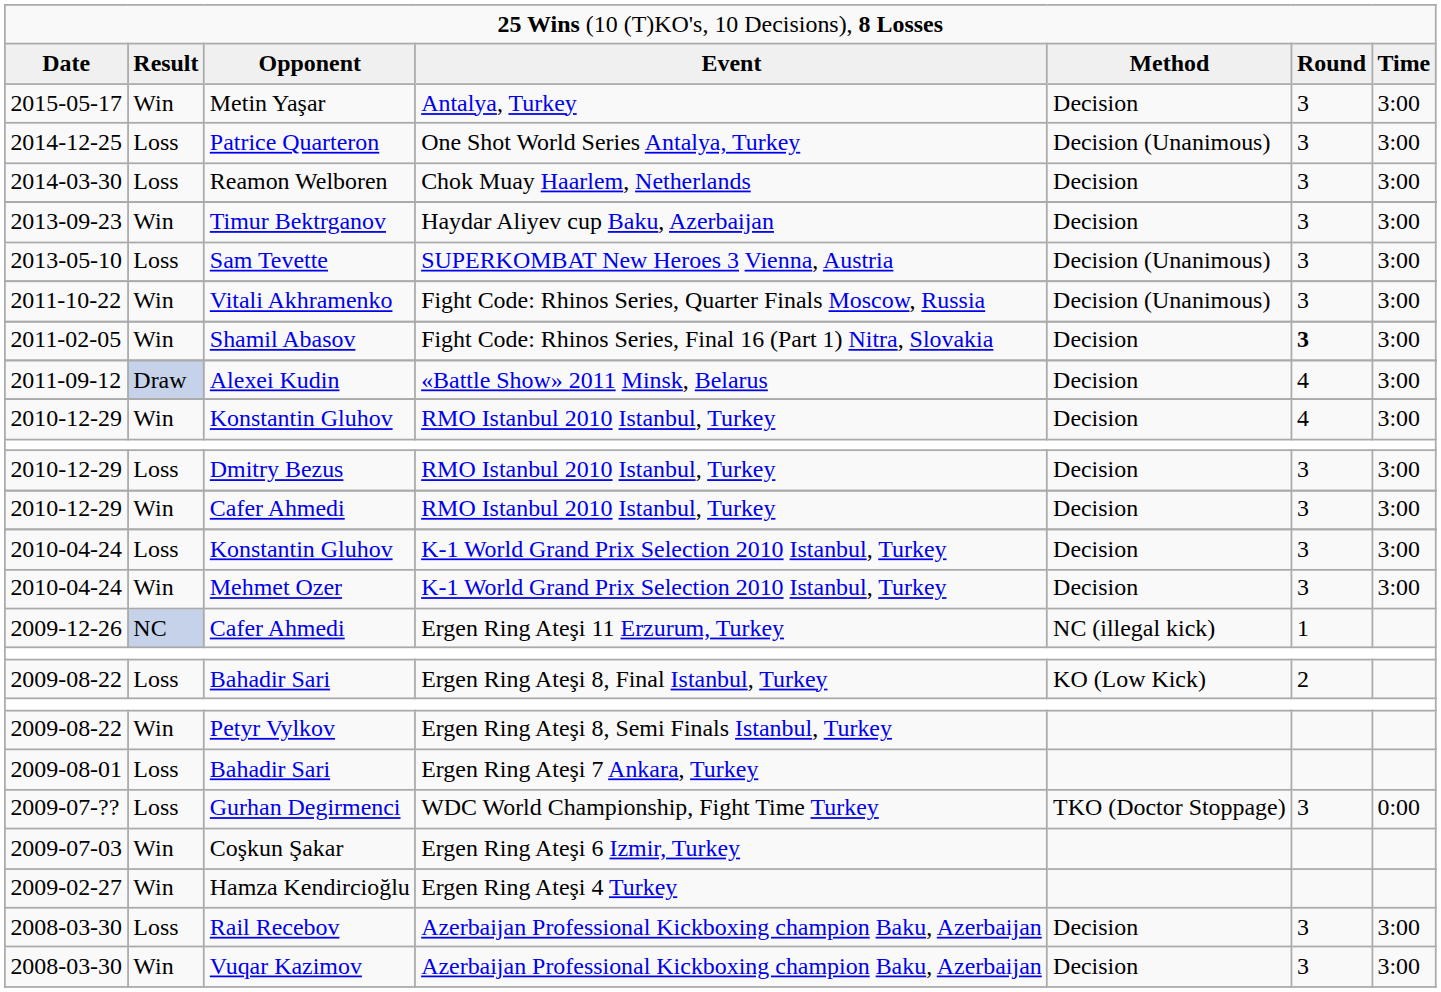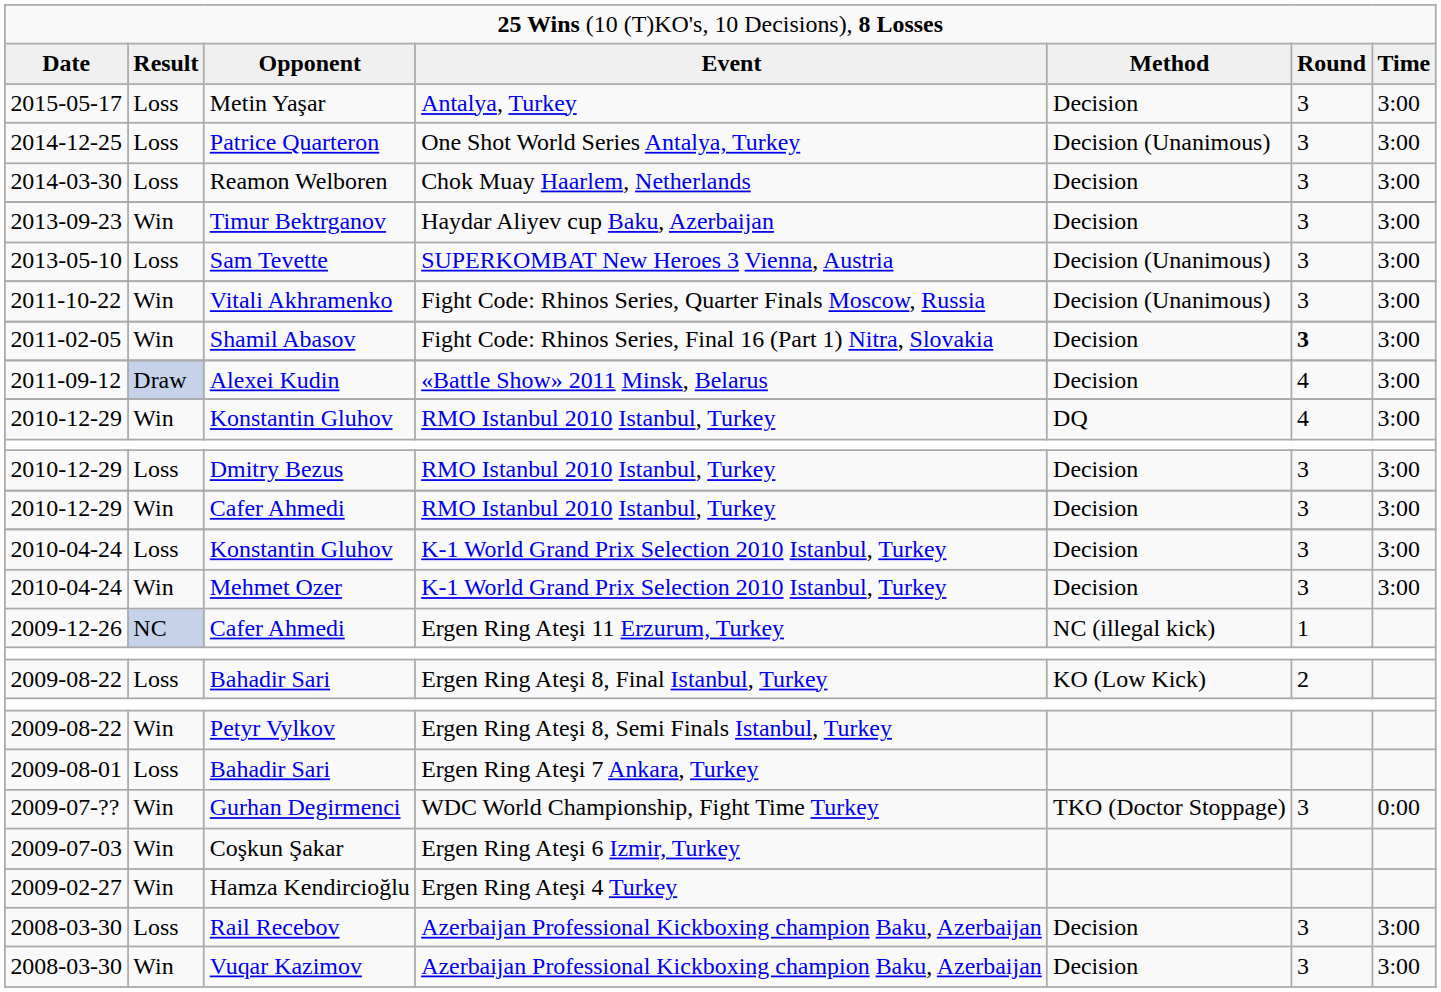 <table class="wikitable" style="margin:0.5em auto; font-size:85%">
 <tr>
 <td style="text-align: center" colspan=8><strong>25 Wins</strong> (10 (T)KO's, 10 Decisions), <strong>8 Losses</strong></td>
 </tr>
 <tr>
 <td align="center" style="border-style: none none solid solid; background: #f0f0f0"><strong>Date</strong></td>
 <td align="center" style="border-style: none none solid solid; background: #f0f0f0"><strong>Result</strong></td>
 <td align="center" style="border-style: none none solid solid; background: #f0f0f0"><strong>Opponent</strong></td>
 <td align="center" style="border-style: none none solid solid; background: #f0f0f0"><strong>Event</strong></td>
 <td align="center" style="border-style: none none solid solid; background: #f0f0f0"><strong>Method</strong></td>
 <td align="center" style="border-style: none none solid solid; background: #f0f0f0"><strong>Round</strong></td>
 <td align="center" style="border-style: none none solid solid; background: #f0f0f0"><strong>Time</strong></td>
 </tr>
 <tr>
 <td>2015-05-17</td>
-<td>Win</td>
+<td>Loss</td>
 <td> Metin Yaşar</td>
 <td><a href='#'>Antalya</a>, <a href='#'>Turkey</a></td>
 <td>Decision</td>
 <td>3</td>
 <td>3:00</td>
 </tr>
 <tr>
 <td>2014-12-25</td>
 <td>Loss</td>
 <td> <a href='#'>Patrice Quarteron</a></td>
 <td>One Shot World Series <a href='#'>Antalya, Turkey</a></td>
 <td>Decision (Unanimous)</td>
 <td>3</td>
 <td>3:00</td>
 </tr>
 <tr>
 <td>2014-03-30</td>
 <td>Loss</td>
 <td> Reamon Welboren</td>
 <td>Chok Muay <a href='#'>Haarlem</a>, <a href='#'>Netherlands</a></td>
 <td>Decision</td>
 <td>3</td>
 <td>3:00</td>
 </tr>
 <tr>
 </tr>
 <tr>
 <td>2013-09-23</td>
 <td>Win</td>
 <td> <a href='#'>Timur Bektrganov</a></td>
 <td>Haydar Aliyev cup  <a href='#'>Baku</a>, <a href='#'>Azerbaijan</a></td>
 <td>Decision</td>
 <td>3</td>
 <td>3:00</td>
 </tr>
 <tr>
 <td>2013-05-10</td>
 <td>Loss</td>
 <td> <a href='#'>Sam Tevette</a></td>
 <td><a href='#'>SUPERKOMBAT New Heroes 3</a> <a href='#'>Vienna</a>, <a href='#'>Austria</a></td>
 <td>Decision (Unanimous)</td>
 <td>3</td>
 <td>3:00</td>
 </tr>
 <tr>
 </tr>
 <tr>
 <td>2011-10-22</td>
 <td>Win</td>
 <td> <a href='#'>Vitali Akhramenko</a></td>
 <td>Fight Code: Rhinos Series, Quarter Finals <a href='#'>Moscow</a>, <a href='#'>Russia</a></td>
 <td>Decision (Unanimous)</td>
 <td>3</td>
 <td>3:00</td>
 </tr>
 <tr>
 </tr>
 <tr>
 <td>2011-02-05</td>
 <td>Win</td>
 <td> <a href='#'>Shamil Abasov</a></td>
 <td>Fight Code: Rhinos Series, Final 16 (Part 1) <a href='#'>Nitra</a>, <a href='#'>Slovakia</a></td>
 <td>Decision</td>
 <td><strong>3</strong></td>
 <td>3:00</td>
 </tr>
 <tr>
 </tr>
 <tr>
 <td>2011-09-12</td>
 <td style="background: #c5d2ea">Draw</td>
 <td> <a href='#'>Alexei Kudin</a></td>
 <td><a href='#'>«Battle Show» 2011</a> <a href='#'>Minsk</a>, <a href='#'>Belarus</a></td>
 <td>Decision</td>
 <td>4</td>
 <td>3:00</td>
 </tr>
 <tr>
 </tr>
 <tr>
 <td>2010-12-29</td>
 <td>Win</td>
 <td> <a href='#'>Konstantin Gluhov</a></td>
 <td><a href='#'>RMO Istanbul 2010</a> <a href='#'>Istanbul</a>, <a href='#'>Turkey</a></td>
-<td>Decision</td>
+<td>DQ</td>
 <td>4</td>
 <td>3:00</td>
 </tr>
 <tr>
 <th style=background:white colspan=9></th>
 </tr>
 <tr>
 <td>2010-12-29</td>
 <td>Loss</td>
 <td> <a href='#'>Dmitry Bezus</a></td>
 <td><a href='#'>RMO Istanbul 2010</a> <a href='#'>Istanbul</a>, <a href='#'>Turkey</a></td>
 <td>Decision</td>
 <td>3</td>
 <td>3:00</td>
 </tr>
 <tr>
 </tr>
 <tr>
 <td>2010-12-29</td>
 <td>Win</td>
 <td> <a href='#'>Cafer Ahmedi</a></td>
 <td><a href='#'>RMO Istanbul 2010</a> <a href='#'>Istanbul</a>, <a href='#'>Turkey</a></td>
 <td>Decision</td>
 <td>3</td>
 <td>3:00</td>
 </tr>
 <tr>
 </tr>
 <tr>
 <td>2010-04-24</td>
 <td>Loss</td>
 <td> <a href='#'>Konstantin Gluhov</a></td>
 <td><a href='#'>K-1 World Grand Prix Selection 2010</a> <a href='#'>Istanbul</a>, <a href='#'>Turkey</a></td>
 <td>Decision</td>
 <td>3</td>
 <td>3:00</td>
 </tr>
 <tr>
 <td>2010-04-24</td>
 <td>Win</td>
 <td> <a href='#'>Mehmet Ozer</a></td>
 <td><a href='#'>K-1 World Grand Prix Selection 2010</a> <a href='#'>Istanbul</a>, <a href='#'>Turkey</a></td>
 <td>Decision</td>
 <td>3</td>
 <td>3:00</td>
 </tr>
 <tr>
 <td>2009-12-26</td>
 <td style="background: #c5d2ea">NC</td>
 <td> <a href='#'>Cafer Ahmedi</a></td>
 <td>Ergen Ring Ateşi 11 <a href='#'>Erzurum, Turkey</a></td>
 <td>NC (illegal kick)</td>
 <td>1</td>
 <td></td>
 </tr>
 <tr>
 <th style=background:white colspan=9></th>
 </tr>
 <tr>
 <td>2009-08-22</td>
 <td>Loss</td>
 <td> <a href='#'>Bahadir Sari</a></td>
 <td>Ergen Ring Ateşi 8, Final <a href='#'>Istanbul</a>, <a href='#'>Turkey</a></td>
 <td>KO (Low Kick)</td>
 <td>2</td>
 <td></td>
 </tr>
 <tr>
 <th style=background:white colspan=9></th>
 </tr>
 <tr>
 <td>2009-08-22</td>
 <td>Win</td>
 <td> <a href='#'>Petyr Vylkov</a></td>
 <td>Ergen Ring Ateşi 8, Semi Finals <a href='#'>Istanbul</a>, <a href='#'>Turkey</a></td>
 <td></td>
 <td></td>
 <td></td>
 </tr>
 <tr>
 <td>2009-08-01</td>
 <td>Loss</td>
 <td> <a href='#'>Bahadir Sari</a></td>
 <td>Ergen Ring Ateşi 7 <a href='#'>Ankara</a>, <a href='#'>Turkey</a></td>
 <td></td>
 <td></td>
 <td></td>
 </tr>
 <tr>
 <td>2009-07-??</td>
-<td>Loss</td>
+<td>Win</td>
 <td> <a href='#'>Gurhan Degirmenci</a></td>
 <td>WDC World Championship, Fight Time <a href='#'>Turkey</a></td>
 <td>TKO (Doctor Stoppage)</td>
 <td>3</td>
 <td>0:00</td>
 </tr>
 <tr>
 <td>2009-07-03</td>
 <td>Win</td>
 <td> Coşkun Şakar</td>
 <td>Ergen Ring Ateşi 6 <a href='#'>Izmir, Turkey</a></td>
 <td></td>
 <td></td>
 <td></td>
 </tr>
 <tr>
 <td>2009-02-27</td>
 <td>Win</td>
 <td> Hamza Kendircioğlu</td>
 <td>Ergen Ring Ateşi 4 <a href='#'>Turkey</a></td>
 <td></td>
 <td></td>
 <td></td>
 </tr>
 <tr>
 <td>2008-03-30</td>
 <td>Loss</td>
 <td> <a href='#'>Rail Recebov</a></td>
 <td><a href='#'>Azerbaijan Professional Kickboxing champion</a> <a href='#'>Baku</a>, <a href='#'>Azerbaijan</a></td>
 <td>Decision</td>
 <td>3</td>
 <td>3:00</td>
 </tr>
 <tr>
 <td>2008-03-30</td>
 <td>Win</td>
 <td> <a href='#'>Vuqar Kazimov</a></td>
 <td><a href='#'>Azerbaijan Professional Kickboxing champion</a> <a href='#'>Baku</a>, <a href='#'>Azerbaijan</a></td>
 <td>Decision</td>
 <td>3</td>
 <td>3:00</td>
 </tr>
 </table>
